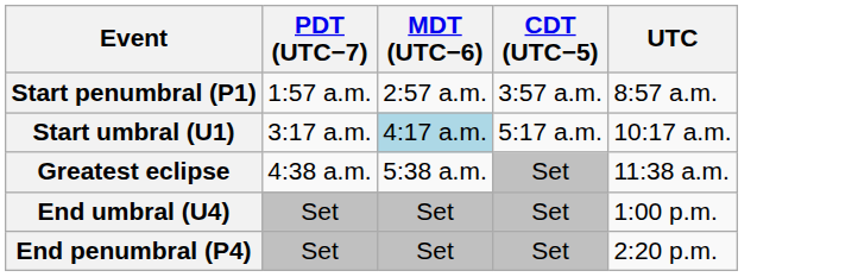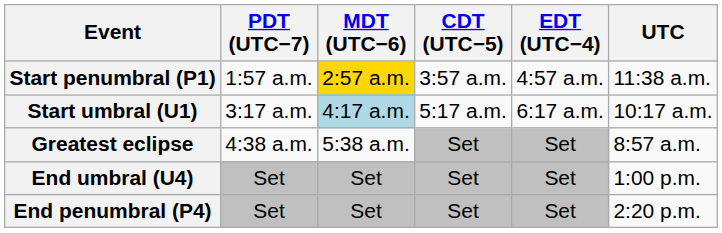 <table class=wikitable>
 <tr>
 <th>Event</th>
 <th><a href='#'>PDT</a><br>(UTC−7)</th>
 <th><a href='#'>MDT</a><br>(UTC−6)</th>
 <th><a href='#'>CDT</a><br>(UTC−5)</th>
+<th><a href='#'>EDT</a><br>(UTC−4)</th>
 <th>UTC</th>
 </tr>
 <tr>
 <th>Start penumbral (P1)</th>
 <td>1:57 a.m.</td>
-<td>2:57 a.m.</td>
+<td style="background: gold;">2:57 a.m.</td>
 <td>3:57 a.m.</td>
-<td>8:57 a.m.</td>
+<td>4:57 a.m.</td>
+<td>11:38 a.m.</td>
 </tr>
 <tr>
 <th>Start umbral (U1)</th>
 <td>3:17 a.m.</td>
 <td style="background: lightblue;">4:17 a.m.</td>
 <td>5:17 a.m.</td>
+<td>6:17 a.m.</td>
 <td>10:17 a.m.</td>
 </tr>
 <tr>
 <th>Greatest eclipse</th>
 <td>4:38 a.m.</td>
 <td>5:38 a.m.</td>
 <td align=center bgcolor=#c0c0c0>Set</td>
-<td>11:38 a.m.</td>
+<td align=center bgcolor=#c0c0c0>Set</td>
+<td>8:57 a.m.</td>
 </tr>
 <tr>
 <th>End umbral (U4)</th>
+<td align=center bgcolor=#c0c0c0>Set</td>
 <td align=center bgcolor=#c0c0c0>Set</td>
 <td align=center bgcolor=#c0c0c0>Set</td>
 <td align=center bgcolor=#c0c0c0>Set</td>
 <td>1:00 p.m.</td>
 </tr>
 <tr>
 <th>End penumbral (P4)</th>
 <td align=center bgcolor=#c0c0c0>Set</td>
 <td align=center bgcolor=#c0c0c0>Set</td>
 <td align=center bgcolor=#c0c0c0>Set</td>
+<td align=center bgcolor=#c0c0c0>Set</td>
 <td>2:20 p.m.</td>
 </tr>
 </table>
